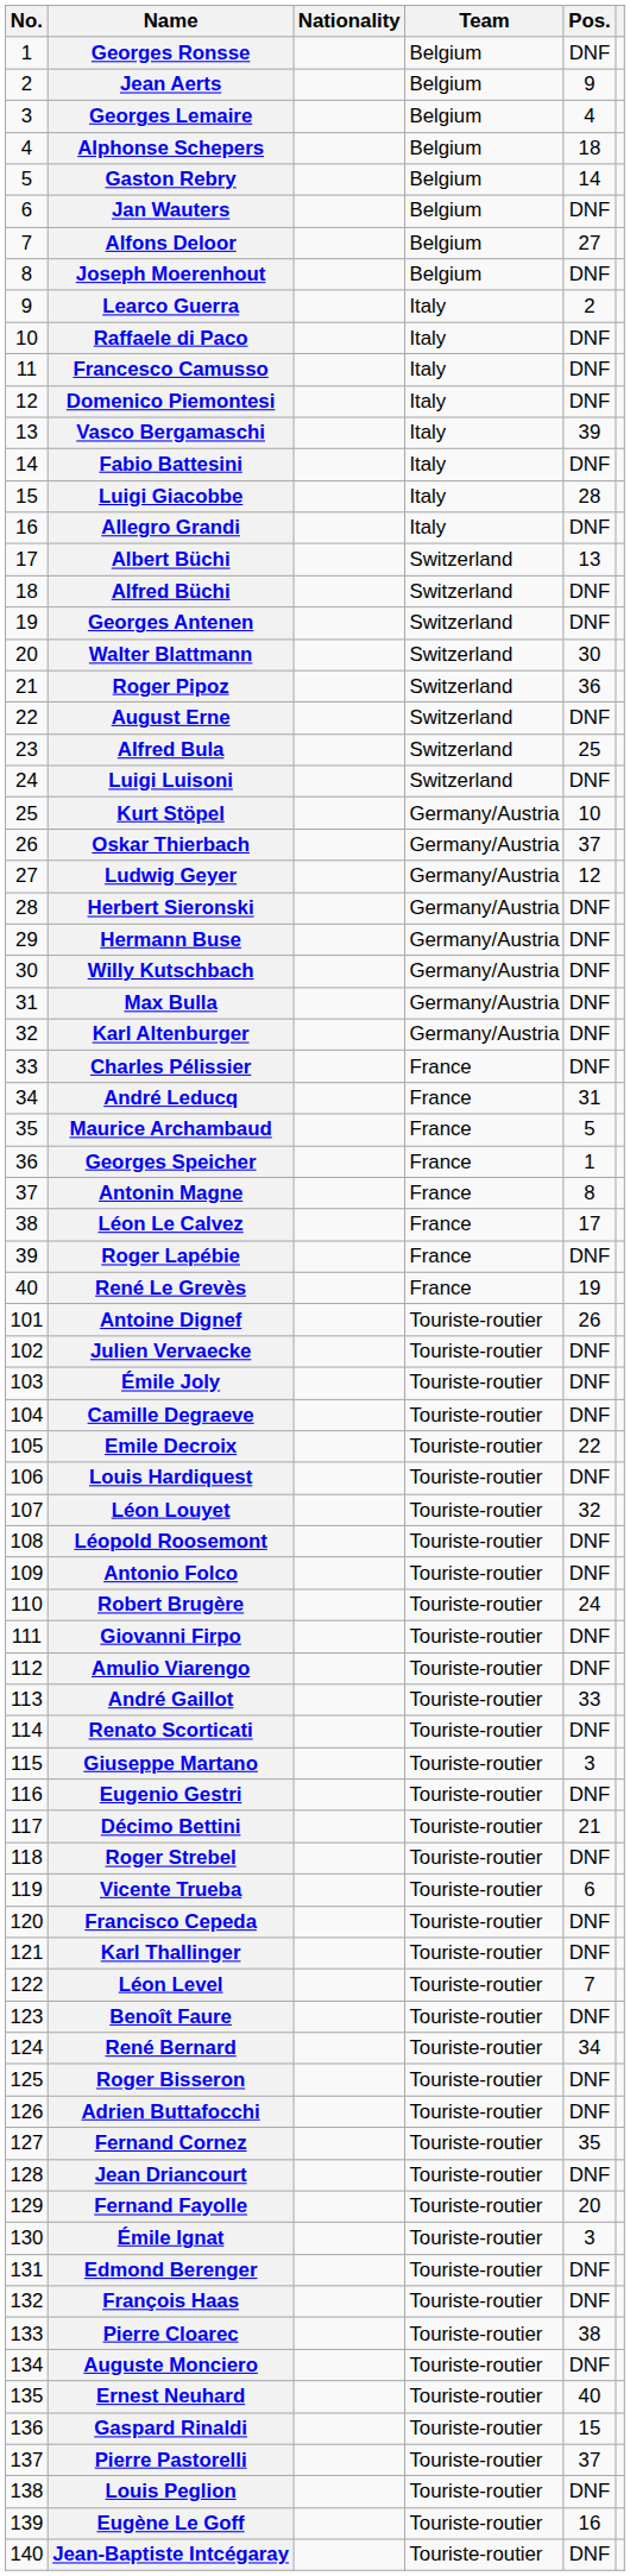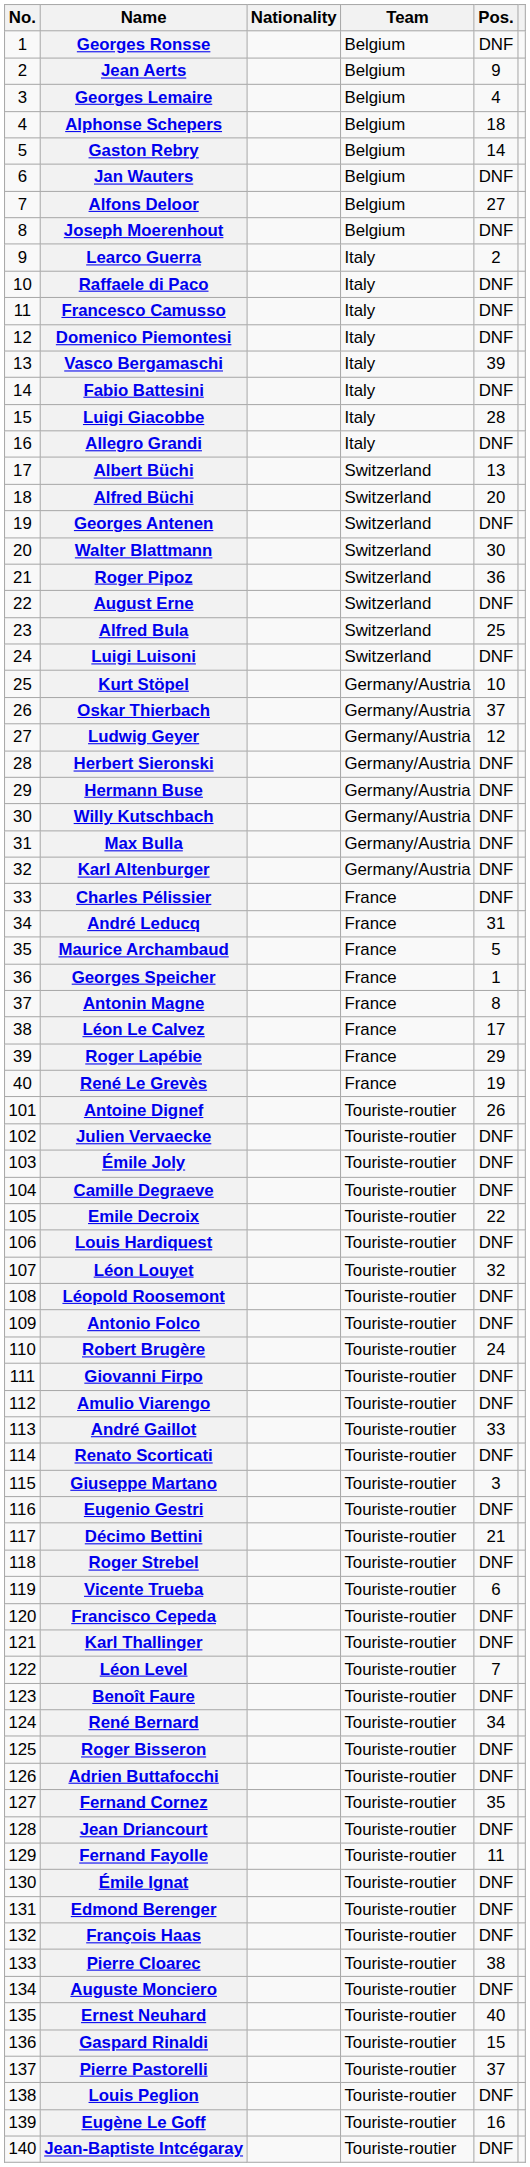 <table class="wikitable plainrowheaders sortable">
 <tr>
 <th scope="col">No.</th>
 <th scope="col">Name</th>
 <th scope="col">Nationality</th>
 <th scope="col">Team</th>
 <th scope="col" data-sort-type="number">Pos.</th>
 <th scope="col" class="unsortable"></th>
 </tr>
 <tr>
 <td style="text-align:center;">1</td>
 <th scope="row"><a href='#'>Georges Ronsse</a></th>
 <td></td>
 <td>Belgium</td>
 <td style="text-align:center;" data-sort-value="41">DNF</td>
 <td style="text-align:center;"></td>
 </tr>
 <tr>
 <td style="text-align:center;">2</td>
 <th scope="row"><a href='#'>Jean Aerts</a></th>
 <td></td>
 <td>Belgium</td>
 <td style="text-align:center;">9</td>
 <td style="text-align:center;"></td>
 </tr>
 <tr>
 <td style="text-align:center;">3</td>
 <th scope="row"><a href='#'>Georges Lemaire</a></th>
 <td></td>
 <td>Belgium</td>
 <td style="text-align:center;">4</td>
 <td style="text-align:center;"></td>
 </tr>
 <tr>
 <td style="text-align:center;">4</td>
 <th scope="row"><a href='#'>Alphonse Schepers</a></th>
 <td></td>
 <td>Belgium</td>
 <td style="text-align:center;">18</td>
 <td style="text-align:center;"></td>
 </tr>
 <tr>
 <td style="text-align:center;">5</td>
 <th scope="row"><a href='#'>Gaston Rebry</a></th>
 <td></td>
 <td>Belgium</td>
 <td style="text-align:center;">14</td>
 <td style="text-align:center;"></td>
 </tr>
 <tr>
 <td style="text-align:center;">6</td>
 <th scope="row"><a href='#'>Jan Wauters</a></th>
 <td></td>
 <td>Belgium</td>
 <td style="text-align:center;" data-sort-value="41">DNF</td>
 <td style="text-align:center;"></td>
 </tr>
 <tr>
 <td style="text-align:center;">7</td>
 <th scope="row"><a href='#'>Alfons Deloor</a></th>
 <td></td>
 <td>Belgium</td>
 <td style="text-align:center;">27</td>
 <td style="text-align:center;"></td>
 </tr>
 <tr>
 <td style="text-align:center;">8</td>
 <th scope="row"><a href='#'>Joseph Moerenhout</a></th>
 <td></td>
 <td>Belgium</td>
 <td style="text-align:center;" data-sort-value="41">DNF</td>
 <td style="text-align:center;"></td>
 </tr>
 <tr>
 <td style="text-align:center;">9</td>
 <th scope="row"><a href='#'>Learco Guerra</a></th>
 <td></td>
 <td>Italy</td>
 <td style="text-align:center;">2</td>
 <td style="text-align:center;"></td>
 </tr>
 <tr>
 <td style="text-align:center;">10</td>
 <th scope="row"><a href='#'>Raffaele di Paco</a></th>
 <td></td>
 <td>Italy</td>
 <td style="text-align:center;" data-sort-value="41">DNF</td>
 <td style="text-align:center;"></td>
 </tr>
 <tr>
 <td style="text-align:center;">11</td>
 <th scope="row"><a href='#'>Francesco Camusso</a></th>
 <td></td>
 <td>Italy</td>
 <td style="text-align:center;" data-sort-value="41">DNF</td>
 <td style="text-align:center;"></td>
 </tr>
 <tr>
 <td style="text-align:center;">12</td>
 <th scope="row"><a href='#'>Domenico Piemontesi</a></th>
 <td></td>
 <td>Italy</td>
 <td style="text-align:center;" data-sort-value="41">DNF</td>
 <td style="text-align:center;"></td>
 </tr>
 <tr>
 <td style="text-align:center;">13</td>
 <th scope="row"><a href='#'>Vasco Bergamaschi</a></th>
 <td></td>
 <td>Italy</td>
 <td style="text-align:center;">39</td>
 <td style="text-align:center;"></td>
 </tr>
 <tr>
 <td style="text-align:center;">14</td>
 <th scope="row"><a href='#'>Fabio Battesini</a></th>
 <td></td>
 <td>Italy</td>
 <td style="text-align:center;" data-sort-value="41">DNF</td>
 <td style="text-align:center;"></td>
 </tr>
 <tr>
 <td style="text-align:center;">15</td>
 <th scope="row"><a href='#'>Luigi Giacobbe</a></th>
 <td></td>
 <td>Italy</td>
 <td style="text-align:center;">28</td>
 <td style="text-align:center;"></td>
 </tr>
 <tr>
 <td style="text-align:center;">16</td>
 <th scope="row"><a href='#'>Allegro Grandi</a></th>
 <td></td>
 <td>Italy</td>
 <td style="text-align:center;" data-sort-value="41">DNF</td>
 <td style="text-align:center;"></td>
 </tr>
 <tr>
 <td style="text-align:center;">17</td>
 <th scope="row"><a href='#'>Albert Büchi</a></th>
 <td></td>
 <td>Switzerland</td>
 <td style="text-align:center;">13</td>
 <td style="text-align:center;"></td>
 </tr>
 <tr>
 <td style="text-align:center;">18</td>
 <th scope="row"><a href='#'>Alfred Büchi</a></th>
 <td></td>
 <td>Switzerland</td>
-<td style="text-align:center;" data-sort-value="41">DNF</td>
+<td style="text-align:center;">20</td>
 <td style="text-align:center;"></td>
 </tr>
 <tr>
 <td style="text-align:center;">19</td>
 <th scope="row"><a href='#'>Georges Antenen</a></th>
 <td></td>
 <td>Switzerland</td>
 <td style="text-align:center;" data-sort-value="41">DNF</td>
 <td style="text-align:center;"></td>
 </tr>
 <tr>
 <td style="text-align:center;">20</td>
 <th scope="row"><a href='#'>Walter Blattmann</a></th>
 <td></td>
 <td>Switzerland</td>
 <td style="text-align:center;">30</td>
 <td style="text-align:center;"></td>
 </tr>
 <tr>
 <td style="text-align:center;">21</td>
 <th scope="row"><a href='#'>Roger Pipoz</a></th>
 <td></td>
 <td>Switzerland</td>
 <td style="text-align:center;">36</td>
 <td style="text-align:center;"></td>
 </tr>
 <tr>
 <td style="text-align:center;">22</td>
 <th scope="row"><a href='#'>August Erne</a></th>
 <td></td>
 <td>Switzerland</td>
 <td style="text-align:center;" data-sort-value="41">DNF</td>
 <td style="text-align:center;"></td>
 </tr>
 <tr>
 <td style="text-align:center;">23</td>
 <th scope="row"><a href='#'>Alfred Bula</a></th>
 <td></td>
 <td>Switzerland</td>
 <td style="text-align:center;">25</td>
 <td style="text-align:center;"></td>
 </tr>
 <tr>
 <td style="text-align:center;">24</td>
 <th scope="row"><a href='#'>Luigi Luisoni</a></th>
 <td></td>
 <td>Switzerland</td>
 <td style="text-align:center;" data-sort-value="41">DNF</td>
 <td style="text-align:center;"></td>
 </tr>
 <tr>
 <td style="text-align:center;">25</td>
 <th scope="row"><a href='#'>Kurt Stöpel</a></th>
 <td></td>
 <td>Germany/Austria</td>
 <td style="text-align:center;">10</td>
 <td style="text-align:center;"></td>
 </tr>
 <tr>
 <td style="text-align:center;">26</td>
 <th scope="row"><a href='#'>Oskar Thierbach</a></th>
 <td></td>
 <td>Germany/Austria</td>
 <td style="text-align:center;">37</td>
 <td style="text-align:center;"></td>
 </tr>
 <tr>
 <td style="text-align:center;">27</td>
 <th scope="row"><a href='#'>Ludwig Geyer</a></th>
 <td></td>
 <td>Germany/Austria</td>
 <td style="text-align:center;">12</td>
 <td style="text-align:center;"></td>
 </tr>
 <tr>
 <td style="text-align:center;">28</td>
 <th scope="row"><a href='#'>Herbert Sieronski</a></th>
 <td></td>
 <td>Germany/Austria</td>
 <td style="text-align:center;" data-sort-value="41">DNF</td>
 <td style="text-align:center;"></td>
 </tr>
 <tr>
 <td style="text-align:center;">29</td>
 <th scope="row"><a href='#'>Hermann Buse</a></th>
 <td></td>
 <td>Germany/Austria</td>
 <td style="text-align:center;" data-sort-value="41">DNF</td>
 <td style="text-align:center;"></td>
 </tr>
 <tr>
 <td style="text-align:center;">30</td>
 <th scope="row"><a href='#'>Willy Kutschbach</a></th>
 <td></td>
 <td>Germany/Austria</td>
 <td style="text-align:center;" data-sort-value="41">DNF</td>
 <td style="text-align:center;"></td>
 </tr>
 <tr>
 <td style="text-align:center;">31</td>
 <th scope="row"><a href='#'>Max Bulla</a></th>
 <td></td>
 <td>Germany/Austria</td>
 <td style="text-align:center;" data-sort-value="41">DNF</td>
 <td style="text-align:center;"></td>
 </tr>
 <tr>
 <td style="text-align:center;">32</td>
 <th scope="row"><a href='#'>Karl Altenburger</a></th>
 <td></td>
 <td>Germany/Austria</td>
 <td style="text-align:center;" data-sort-value="41">DNF</td>
 <td style="text-align:center;"></td>
 </tr>
 <tr>
 <td style="text-align:center;">33</td>
 <th scope="row"><a href='#'>Charles Pélissier</a></th>
 <td></td>
 <td>France</td>
 <td style="text-align:center;" data-sort-value="41">DNF</td>
 <td style="text-align:center;"></td>
 </tr>
 <tr>
 <td style="text-align:center;">34</td>
 <th scope="row"><a href='#'>André Leducq</a></th>
 <td></td>
 <td>France</td>
 <td style="text-align:center;">31</td>
 <td style="text-align:center;"></td>
 </tr>
 <tr>
 <td style="text-align:center;">35</td>
 <th scope="row"><a href='#'>Maurice Archambaud</a></th>
 <td></td>
 <td>France</td>
 <td style="text-align:center;">5</td>
 <td style="text-align:center;"></td>
 </tr>
 <tr>
 <td style="text-align:center;">36</td>
 <th scope="row"><a href='#'>Georges Speicher</a></th>
 <td></td>
 <td>France</td>
 <td style="text-align:center;">1</td>
 <td style="text-align:center;"></td>
 </tr>
 <tr>
 <td style="text-align:center;">37</td>
 <th scope="row"><a href='#'>Antonin Magne</a></th>
 <td></td>
 <td>France</td>
 <td style="text-align:center;">8</td>
 <td style="text-align:center;"></td>
 </tr>
 <tr>
 <td style="text-align:center;">38</td>
 <th scope="row"><a href='#'>Léon Le Calvez</a></th>
 <td></td>
 <td>France</td>
 <td style="text-align:center;">17</td>
 <td style="text-align:center;"></td>
 </tr>
 <tr>
 <td style="text-align:center;">39</td>
 <th scope="row"><a href='#'>Roger Lapébie</a></th>
 <td></td>
 <td>France</td>
-<td style="text-align:center;" data-sort-value="41">DNF</td>
+<td style="text-align:center;">29</td>
 <td style="text-align:center;"></td>
 </tr>
 <tr>
 <td style="text-align:center;">40</td>
 <th scope="row"><a href='#'>René Le Grevès</a></th>
 <td></td>
 <td>France</td>
 <td style="text-align:center;">19</td>
 <td style="text-align:center;"></td>
 </tr>
 <tr>
 <td style="text-align:center;">101</td>
 <th scope="row"><a href='#'>Antoine Dignef</a></th>
 <td></td>
 <td>Touriste-routier</td>
 <td style="text-align:center;">26</td>
 <td style="text-align:center;"></td>
 </tr>
 <tr>
 <td style="text-align:center;">102</td>
 <th scope="row"><a href='#'>Julien Vervaecke</a></th>
 <td></td>
 <td>Touriste-routier</td>
 <td style="text-align:center;" data-sort-value="41">DNF</td>
 <td style="text-align:center;"></td>
 </tr>
 <tr>
 <td style="text-align:center;">103</td>
 <th scope="row"><a href='#'>Émile Joly</a></th>
 <td></td>
 <td>Touriste-routier</td>
 <td style="text-align:center;" data-sort-value="41">DNF</td>
 <td style="text-align:center;"></td>
 </tr>
 <tr>
 <td style="text-align:center;">104</td>
 <th scope="row"><a href='#'>Camille Degraeve</a></th>
 <td></td>
 <td>Touriste-routier</td>
 <td style="text-align:center;" data-sort-value="41">DNF</td>
 <td style="text-align:center;"></td>
 </tr>
 <tr>
 <td style="text-align:center;">105</td>
 <th scope="row"><a href='#'>Emile Decroix</a></th>
 <td></td>
 <td>Touriste-routier</td>
 <td style="text-align:center;">22</td>
 <td style="text-align:center;"></td>
 </tr>
 <tr>
 <td style="text-align:center;">106</td>
 <th scope="row"><a href='#'>Louis Hardiquest</a></th>
 <td></td>
 <td>Touriste-routier</td>
 <td style="text-align:center;" data-sort-value="41">DNF</td>
 <td style="text-align:center;"></td>
 </tr>
 <tr>
 <td style="text-align:center;">107</td>
 <th scope="row"><a href='#'>Léon Louyet</a></th>
 <td></td>
 <td>Touriste-routier</td>
 <td style="text-align:center;">32</td>
 <td style="text-align:center;"></td>
 </tr>
 <tr>
 <td style="text-align:center;">108</td>
 <th scope="row"><a href='#'>Léopold Roosemont</a></th>
 <td></td>
 <td>Touriste-routier</td>
 <td style="text-align:center;" data-sort-value="41">DNF</td>
 <td style="text-align:center;"></td>
 </tr>
 <tr>
 <td style="text-align:center;">109</td>
 <th scope="row"><a href='#'>Antonio Folco</a></th>
 <td></td>
 <td>Touriste-routier</td>
 <td style="text-align:center;" data-sort-value="41">DNF</td>
 <td style="text-align:center;"></td>
 </tr>
 <tr>
 <td style="text-align:center;">110</td>
 <th scope="row"><a href='#'>Robert Brugère</a></th>
 <td></td>
 <td>Touriste-routier</td>
 <td style="text-align:center;">24</td>
 <td style="text-align:center;"></td>
 </tr>
 <tr>
 <td style="text-align:center;">111</td>
 <th scope="row"><a href='#'>Giovanni Firpo</a></th>
 <td></td>
 <td>Touriste-routier</td>
 <td style="text-align:center;" data-sort-value="41">DNF</td>
 <td style="text-align:center;"></td>
 </tr>
 <tr>
 <td style="text-align:center;">112</td>
 <th scope="row"><a href='#'>Amulio Viarengo</a></th>
 <td></td>
 <td>Touriste-routier</td>
 <td style="text-align:center;" data-sort-value="41">DNF</td>
 <td style="text-align:center;"></td>
 </tr>
 <tr>
 <td style="text-align:center;">113</td>
 <th scope="row"><a href='#'>André Gaillot</a></th>
 <td></td>
 <td>Touriste-routier</td>
 <td style="text-align:center;">33</td>
 <td style="text-align:center;"></td>
 </tr>
 <tr>
 <td style="text-align:center;">114</td>
 <th scope="row"><a href='#'>Renato Scorticati</a></th>
 <td></td>
 <td>Touriste-routier</td>
 <td style="text-align:center;" data-sort-value="41">DNF</td>
 <td style="text-align:center;"></td>
 </tr>
 <tr>
 <td style="text-align:center;">115</td>
 <th scope="row"><a href='#'>Giuseppe Martano</a></th>
 <td></td>
 <td>Touriste-routier</td>
 <td style="text-align:center;">3</td>
 <td style="text-align:center;"></td>
 </tr>
 <tr>
 <td style="text-align:center;">116</td>
 <th scope="row"><a href='#'>Eugenio Gestri</a></th>
 <td></td>
 <td>Touriste-routier</td>
 <td style="text-align:center;" data-sort-value="41">DNF</td>
 <td style="text-align:center;"></td>
 </tr>
 <tr>
 <td style="text-align:center;">117</td>
 <th scope="row"><a href='#'>Décimo Bettini</a></th>
 <td></td>
 <td>Touriste-routier</td>
 <td style="text-align:center;">21</td>
 <td style="text-align:center;"></td>
 </tr>
 <tr>
 <td style="text-align:center;">118</td>
 <th scope="row"><a href='#'>Roger Strebel</a></th>
 <td></td>
 <td>Touriste-routier</td>
 <td style="text-align:center;" data-sort-value="41">DNF</td>
 <td style="text-align:center;"></td>
 </tr>
 <tr>
 <td style="text-align:center;">119</td>
 <th scope="row"><a href='#'>Vicente Trueba</a></th>
 <td></td>
 <td>Touriste-routier</td>
 <td style="text-align:center;">6</td>
 <td style="text-align:center;"></td>
 </tr>
 <tr>
 <td style="text-align:center;">120</td>
 <th scope="row"><a href='#'>Francisco Cepeda</a></th>
 <td></td>
 <td>Touriste-routier</td>
 <td style="text-align:center;" data-sort-value="41">DNF</td>
 <td style="text-align:center;"></td>
 </tr>
 <tr>
 <td style="text-align:center;">121</td>
 <th scope="row"><a href='#'>Karl Thallinger</a></th>
 <td></td>
 <td>Touriste-routier</td>
 <td style="text-align:center;" data-sort-value="41">DNF</td>
 <td style="text-align:center;"></td>
 </tr>
 <tr>
 <td style="text-align:center;">122</td>
 <th scope="row"><a href='#'>Léon Level</a></th>
 <td></td>
 <td>Touriste-routier</td>
 <td style="text-align:center;">7</td>
 <td style="text-align:center;"></td>
 </tr>
 <tr>
 <td style="text-align:center;">123</td>
 <th scope="row"><a href='#'>Benoît Faure</a></th>
 <td></td>
 <td>Touriste-routier</td>
 <td style="text-align:center;" data-sort-value="41">DNF</td>
 <td style="text-align:center;"></td>
 </tr>
 <tr>
 <td style="text-align:center;">124</td>
 <th scope="row"><a href='#'>René Bernard</a></th>
 <td></td>
 <td>Touriste-routier</td>
 <td style="text-align:center;">34</td>
 <td style="text-align:center;"></td>
 </tr>
 <tr>
 <td style="text-align:center;">125</td>
 <th scope="row"><a href='#'>Roger Bisseron</a></th>
 <td></td>
 <td>Touriste-routier</td>
 <td style="text-align:center;" data-sort-value="41">DNF</td>
 <td style="text-align:center;"></td>
 </tr>
 <tr>
 <td style="text-align:center;">126</td>
 <th scope="row"><a href='#'>Adrien Buttafocchi</a></th>
 <td></td>
 <td>Touriste-routier</td>
 <td style="text-align:center;" data-sort-value="41">DNF</td>
 <td style="text-align:center;"></td>
 </tr>
 <tr>
 <td style="text-align:center;">127</td>
 <th scope="row"><a href='#'>Fernand Cornez</a></th>
 <td></td>
 <td>Touriste-routier</td>
 <td style="text-align:center;">35</td>
 <td style="text-align:center;"></td>
 </tr>
 <tr>
 <td style="text-align:center;">128</td>
 <th scope="row"><a href='#'>Jean Driancourt</a></th>
 <td></td>
 <td>Touriste-routier</td>
 <td style="text-align:center;" data-sort-value="41">DNF</td>
 <td style="text-align:center;"></td>
 </tr>
 <tr>
 <td style="text-align:center;">129</td>
 <th scope="row"><a href='#'>Fernand Fayolle</a></th>
 <td></td>
 <td>Touriste-routier</td>
-<td style="text-align:center;">20</td>
+<td style="text-align:center;">11</td>
 <td style="text-align:center;"></td>
 </tr>
 <tr>
 <td style="text-align:center;">130</td>
 <th scope="row"><a href='#'>Émile Ignat</a></th>
 <td></td>
 <td>Touriste-routier</td>
-<td style="text-align:center;">3</td>
+<td style="text-align:center;" data-sort-value="41">DNF</td>
 <td style="text-align:center;"></td>
 </tr>
 <tr>
 <td style="text-align:center;">131</td>
 <th scope="row"><a href='#'>Edmond Berenger</a></th>
 <td></td>
 <td>Touriste-routier</td>
 <td style="text-align:center;" data-sort-value="41">DNF</td>
 <td style="text-align:center;"></td>
 </tr>
 <tr>
 <td style="text-align:center;">132</td>
 <th scope="row"><a href='#'>François Haas</a></th>
 <td></td>
 <td>Touriste-routier</td>
 <td style="text-align:center;" data-sort-value="41">DNF</td>
 <td style="text-align:center;"></td>
 </tr>
 <tr>
 <td style="text-align:center;">133</td>
 <th scope="row"><a href='#'>Pierre Cloarec</a></th>
 <td></td>
 <td>Touriste-routier</td>
 <td style="text-align:center;">38</td>
 <td style="text-align:center;"></td>
 </tr>
 <tr>
 <td style="text-align:center;">134</td>
 <th scope="row"><a href='#'>Auguste Monciero</a></th>
 <td></td>
 <td>Touriste-routier</td>
 <td style="text-align:center;" data-sort-value="41">DNF</td>
 <td style="text-align:center;"></td>
 </tr>
 <tr>
 <td style="text-align:center;">135</td>
 <th scope="row"><a href='#'>Ernest Neuhard</a></th>
 <td></td>
 <td>Touriste-routier</td>
 <td style="text-align:center;">40</td>
 <td style="text-align:center;"></td>
 </tr>
 <tr>
 <td style="text-align:center;">136</td>
 <th scope="row"><a href='#'>Gaspard Rinaldi</a></th>
 <td></td>
 <td>Touriste-routier</td>
 <td style="text-align:center;">15</td>
 <td style="text-align:center;"></td>
 </tr>
 <tr>
 <td style="text-align:center;">137</td>
 <th scope="row"><a href='#'>Pierre Pastorelli</a></th>
 <td></td>
 <td>Touriste-routier</td>
 <td style="text-align:center;">37</td>
 <td style="text-align:center;"></td>
 </tr>
 <tr>
 <td style="text-align:center;">138</td>
 <th scope="row"><a href='#'>Louis Peglion</a></th>
 <td></td>
 <td>Touriste-routier</td>
 <td style="text-align:center;" data-sort-value="41">DNF</td>
 <td style="text-align:center;"></td>
 </tr>
 <tr>
 <td style="text-align:center;">139</td>
 <th scope="row"><a href='#'>Eugène Le Goff</a></th>
 <td></td>
 <td>Touriste-routier</td>
 <td style="text-align:center;">16</td>
 <td style="text-align:center;"></td>
 </tr>
 <tr>
 <td style="text-align:center;">140</td>
 <th scope="row"><a href='#'>Jean-Baptiste Intcégaray</a></th>
 <td></td>
 <td>Touriste-routier</td>
 <td style="text-align:center;" data-sort-value="41">DNF</td>
 <td style="text-align:center;"></td>
 </tr>
 </table>
